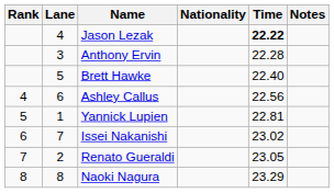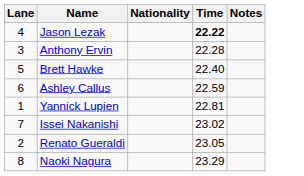 <table class="wikitable sortable" style="text-align:center">
 <tr>
-<th>Rank</th>
 <th>Lane</th>
 <th>Name</th>
 <th>Nationality</th>
 <th>Time</th>
 <th>Notes</th>
 </tr>
 <tr>
-<td></td>
 <td>4</td>
 <td align=left><a href='#'>Jason Lezak</a></td>
 <td align=left></td>
 <td><strong>22.22</strong></td>
 <td></td>
 </tr>
 <tr>
-<td></td>
 <td>3</td>
 <td align=left><a href='#'>Anthony Ervin</a></td>
 <td align=left></td>
 <td>22.28</td>
 <td></td>
 </tr>
 <tr>
-<td></td>
 <td>5</td>
 <td align=left><a href='#'>Brett Hawke</a></td>
 <td align=left></td>
 <td>22.40</td>
 <td></td>
 </tr>
 <tr>
-<td>4</td>
 <td>6</td>
 <td align=left><a href='#'>Ashley Callus</a></td>
 <td align=left></td>
-<td>22.56</td>
+<td>22.59</td>
 <td></td>
 </tr>
 <tr>
-<td>5</td>
 <td>1</td>
 <td align=left><a href='#'>Yannick Lupien</a></td>
 <td align=left></td>
 <td>22.81</td>
 <td></td>
 </tr>
 <tr>
-<td>6</td>
 <td>7</td>
 <td align=left><a href='#'>Issei Nakanishi</a></td>
 <td align=left></td>
 <td>23.02</td>
 <td></td>
 </tr>
 <tr>
-<td>7</td>
 <td>2</td>
 <td align=left><a href='#'>Renato Gueraldi</a></td>
 <td align=left></td>
 <td>23.05</td>
 <td></td>
 </tr>
 <tr>
 <td>8</td>
-<td>8</td>
 <td align=left><a href='#'>Naoki Nagura</a></td>
 <td align=left></td>
 <td>23.29</td>
 <td></td>
 </tr>
 </table>
